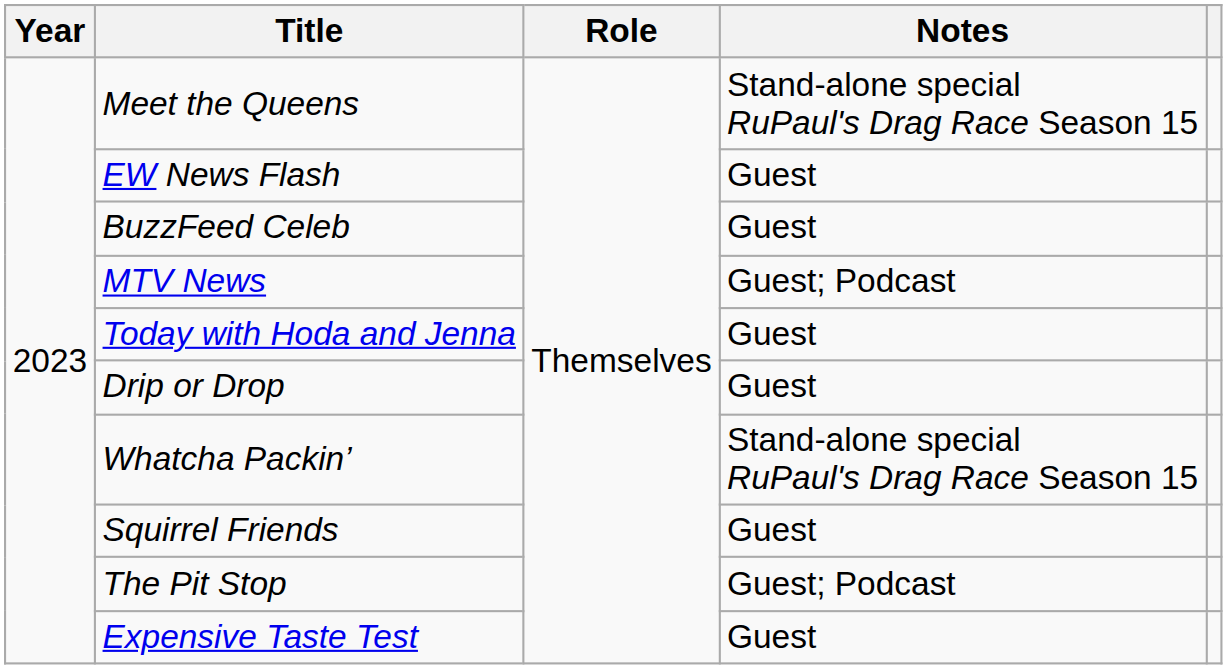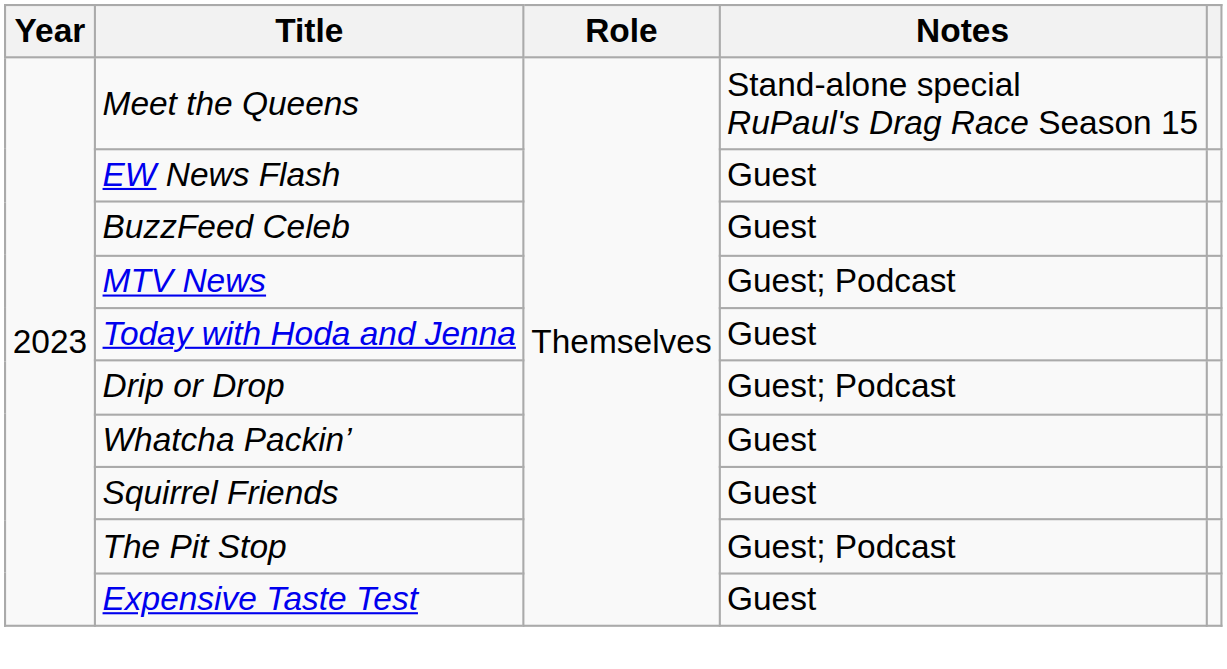 <table class="wikitable">
 <tr>
 <th>Year</th>
 <th>Title</th>
 <th>Role</th>
 <th>Notes</th>
 <th style="text-align: center;" class="unsortable"></th>
 </tr>
 <tr>
 <td rowspan="10">2023</td>
 <td><em>Meet the Queens</em></td>
 <td rowspan="10">Themselves</td>
 <td>Stand-alone special<br><em>RuPaul's Drag Race</em> Season 15</td>
 <td style="text-align: center;"></td>
 </tr>
 <tr>
 <td><em><a href='#'>EW</a> News Flash</em></td>
 <td>Guest</td>
 <td style="text-align: center;"></td>
 </tr>
 <tr>
 <td><em>BuzzFeed Celeb</em></td>
 <td>Guest</td>
 <td style="text-align: center;"></td>
 </tr>
 <tr>
 <td><em><a href='#'>MTV News</a></em></td>
 <td>Guest; Podcast</td>
 <td style="text-align: center;"></td>
 </tr>
 <tr>
 <td><em><a href='#'>Today with Hoda and Jenna</a></em></td>
 <td>Guest</td>
 <td style="text-align: center;"></td>
 </tr>
 <tr>
 <td><em>Drip or Drop</em></td>
-<td>Guest</td>
+<td>Guest; Podcast</td>
 <td style="text-align: center;"></td>
 </tr>
 <tr>
 <td><em>Whatcha Packin’</em></td>
-<td>Stand-alone special<br><em>RuPaul's Drag Race</em> Season 15</td>
+<td>Guest</td>
 <td style="text-align: center;"></td>
 </tr>
 <tr>
 <td><em>Squirrel Friends</em></td>
 <td>Guest</td>
 <td style="text-align: center;"></td>
 </tr>
 <tr>
 <td><em>The Pit Stop</em></td>
 <td>Guest; Podcast</td>
 <td style="text-align: center;"></td>
 </tr>
 <tr>
 <td><em><a href='#'>Expensive Taste Test</a></em></td>
 <td>Guest</td>
 <td style="text-align: center;"></td>
 </tr>
 </table>
